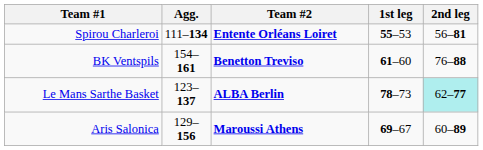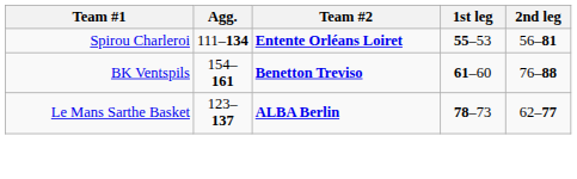 <table class=wikitable style="text-align:center">
 <tr>
 <th width=220>Team #1</th>
 <th width=60>Agg.</th>
 <th width=220>Team #2</th>
 <th width=70>1st leg</th>
 <th width=70>2nd leg</th>
 </tr>
 <tr>
 <td align=right><a href='#'>Spirou Charleroi</a>  </td>
 <td>111–<strong>134</strong></td>
 <td align=left> <strong><a href='#'>Entente Orléans Loiret</a></strong></td>
 <td><strong>55</strong>–53</td>
 <td>56–<strong>81</strong></td>
 </tr>
 <tr>
 <td align=right><a href='#'>BK Ventspils</a>  </td>
 <td>154–<strong>161</strong></td>
 <td align=left> <strong><a href='#'>Benetton Treviso</a></strong></td>
 <td><strong>61</strong>–60</td>
 <td>76–<strong>88</strong></td>
 </tr>
 <tr>
 <td align=right><a href='#'>Le Mans Sarthe Basket</a> </td>
 <td>123–<strong>137</strong></td>
 <td align=left> <strong><a href='#'>ALBA Berlin</a></strong></td>
 <td><strong>78</strong>–73</td>
-<td style="background: paleturquoise;">62–<strong>77</strong></td>
-</tr>
-<tr>
-<td align=right><a href='#'>Aris Salonica</a> </td>
-<td>129–<strong>156</strong></td>
-<td align=left> <strong><a href='#'>Maroussi Athens</a></strong></td>
-<td><strong>69</strong>–67</td>
-<td>60–<strong>89</strong></td>
+<td>62–<strong>77</strong></td>
 </tr>
 </table>
